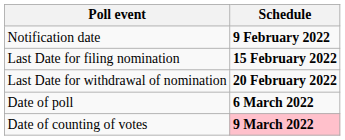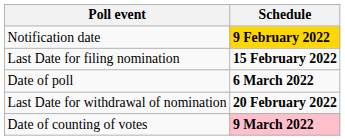 <table class="wikitable">
 <tr>
 <th>Poll event</th>
 <th>Schedule</th>
 </tr>
 <tr>
 <td>Notification date</td>
-<td><strong>9 February 2022</strong></td>
+<td style="background: gold;"><strong>9 February 2022</strong></td>
 </tr>
 <tr>
 <td>Last Date for filing nomination</td>
 <td><strong>15 February 2022</strong></td>
 </tr>
 <tr>
+<td>Date of poll</td>
+<td><strong>6 March 2022</strong></td>
+</tr>
+<tr>
 <td>Last Date for withdrawal of nomination</td>
 <td><strong>20 February 2022</strong></td>
-</tr>
-<tr>
-<td>Date of poll</td>
-<td><strong>6 March 2022</strong></td>
 </tr>
 <tr>
 <td>Date of counting of votes</td>
 <td style="background: pink;"><strong>9 March 2022</strong></td>
 </tr>
 </table>
